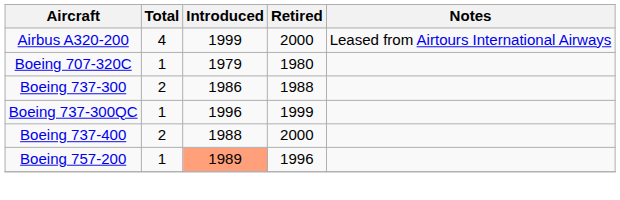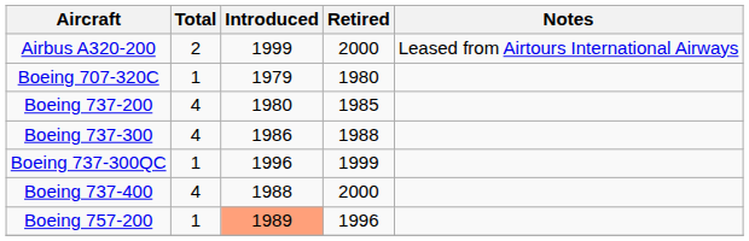 <table class="wikitable" style="margin:0.5em auto; text-align:center">
 <tr>
 <th>Aircraft</th>
 <th>Total</th>
 <th>Introduced</th>
 <th>Retired</th>
 <th>Notes</th>
 </tr>
 <tr>
 <td><a href='#'>Airbus A320-200</a></td>
-<td>4</td>
+<td>2</td>
 <td>1999</td>
 <td>2000</td>
 <td>Leased from <a href='#'>Airtours International Airways</a></td>
 </tr>
 <tr>
 <td><a href='#'>Boeing 707-320C</a></td>
 <td>1</td>
 <td>1979</td>
 <td>1980</td>
 <td></td>
 </tr>
 <tr>
+<td><a href='#'>Boeing 737-200</a></td>
+<td>4</td>
+<td>1980</td>
+<td>1985</td>
+<td></td>
+</tr>
+<tr>
 <td><a href='#'>Boeing 737-300</a></td>
-<td>2</td>
+<td>4</td>
 <td>1986</td>
 <td>1988</td>
 <td></td>
 </tr>
 <tr>
 <td><a href='#'>Boeing 737-300QC</a></td>
 <td>1</td>
 <td>1996</td>
 <td>1999</td>
 <td></td>
 </tr>
 <tr>
 <td><a href='#'>Boeing 737-400</a></td>
-<td>2</td>
+<td>4</td>
 <td>1988</td>
 <td>2000</td>
 <td></td>
 </tr>
 <tr>
 <td><a href='#'>Boeing 757-200</a></td>
 <td>1</td>
 <td style="background: lightsalmon;">1989</td>
 <td>1996</td>
 <td></td>
 </tr>
 <tr>
 </tr>
 </table>
